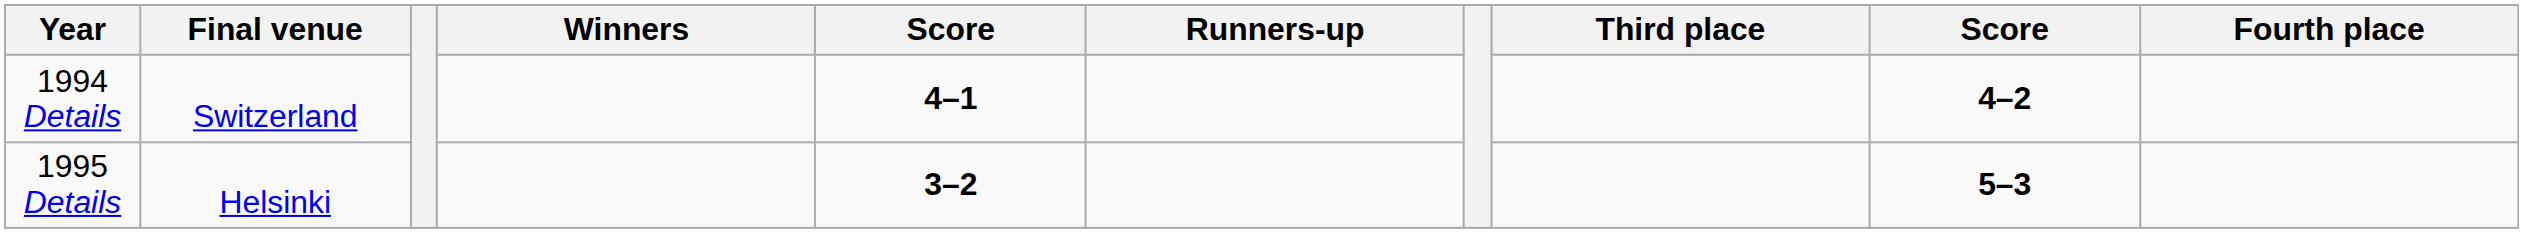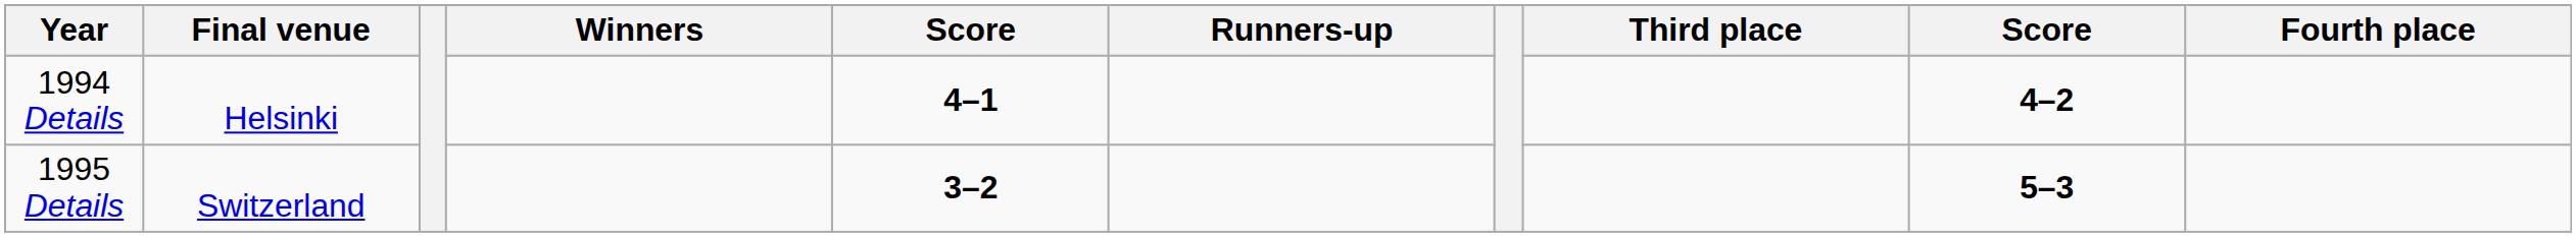 <table class="wikitable" style="text-align:center; width:100%">
 <tr>
 <th width=5%>Year</th>
 <th width=10%>Final venue</th>
 <th width=1% rowspan=3 bgcolor=ffffff></th>
 <th width=14%>Winners</th>
 <th width=10%>Score</th>
 <th width=14%>Runners-up</th>
 <th width=1% rowspan=3 bgcolor=ffffff></th>
 <th width=14%>Third place</th>
 <th width=10%>Score</th>
 <th width=14%>Fourth place</th>
 </tr>
 <tr>
 <td>1994 <br> <em><a href='#'>Details</a></em></td>
-<td> <br> <a href='#'>Switzerland</a></td>
+<td> <br> <a href='#'>Helsinki</a></td>
 <td></td>
 <td><strong>4–1</strong></td>
 <td></td>
 <td></td>
 <td><strong>4–2</strong></td>
 <td></td>
 </tr>
 <tr>
 <td>1995 <br> <em><a href='#'>Details</a></em></td>
-<td> <br> <a href='#'>Helsinki</a></td>
+<td> <br> <a href='#'>Switzerland</a></td>
 <td></td>
 <td><strong>3–2</strong> </td>
 <td></td>
 <td></td>
 <td><strong>5–3</strong></td>
 <td></td>
 </tr>
 </table>
